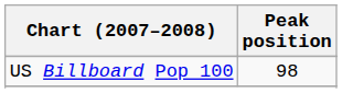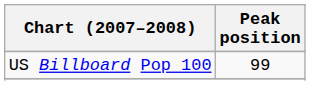 <table class="wikitable sortable">
 <tr>
 <th>Chart (2007–2008)</th>
 <th>Peak<br>position</th>
 </tr>
 <tr>
 </tr>
 <tr>
 </tr>
 <tr>
 <td>US <em><a href='#'>Billboard</a></em> <a href='#'>Pop 100</a></td>
-<td align="center">98</td>
+<td align="center">99</td>
 </tr>
 <tr>
 </tr>
 <tr>
 </tr>
 </table>
